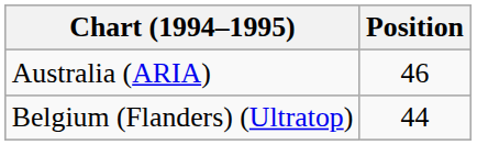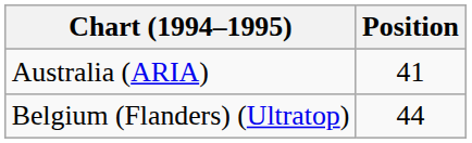 <table class="wikitable sortable">
 <tr>
 <th>Chart (1994–1995)</th>
 <th>Position</th>
 </tr>
 <tr>
 <td>Australia (<a href='#'>ARIA</a>)</td>
-<td align="center">46</td>
+<td align="center">41</td>
 </tr>
 <tr>
 <td>Belgium (Flanders) (<a href='#'>Ultratop</a>)</td>
 <td align="center">44</td>
 </tr>
 </table>
